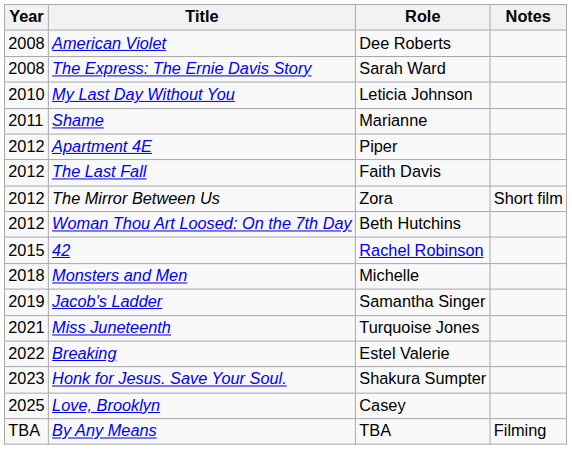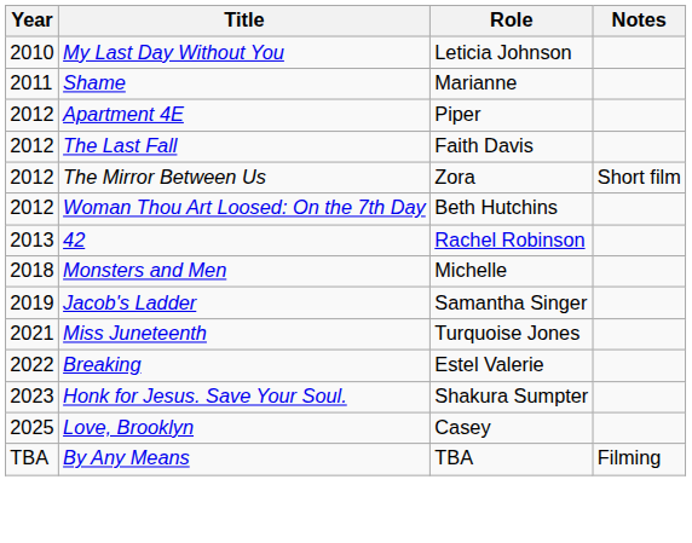 <table class="sortable wikitable">
 <tr>
 <th>Year</th>
 <th>Title</th>
 <th>Role</th>
 <th class="unsortable">Notes</th>
-</tr>
-<tr>
-<td>2008</td>
-<td><em><a href='#'>American Violet</a></em></td>
-<td>Dee Roberts</td>
-<td></td>
-</tr>
-<tr>
-<td>2008</td>
-<td><em><a href='#'>The Express: The Ernie Davis Story</a></em></td>
-<td>Sarah Ward</td>
-<td></td>
 </tr>
 <tr>
 <td>2010</td>
 <td><em><a href='#'>My Last Day Without You</a></em></td>
 <td>Leticia Johnson</td>
 <td></td>
 </tr>
 <tr>
 <td>2011</td>
 <td><em><a href='#'>Shame</a></em></td>
 <td>Marianne</td>
 <td></td>
 </tr>
 <tr>
 <td>2012</td>
 <td><em><a href='#'>Apartment 4E</a></em></td>
 <td>Piper</td>
 <td></td>
 </tr>
 <tr>
 <td>2012</td>
 <td><em><a href='#'>The Last Fall</a></em></td>
 <td>Faith Davis</td>
 <td></td>
 </tr>
 <tr>
 <td>2012</td>
 <td><em>The Mirror Between Us</em></td>
 <td>Zora</td>
 <td>Short film</td>
 </tr>
 <tr>
 <td>2012</td>
 <td><em><a href='#'>Woman Thou Art Loosed: On the 7th Day</a></em></td>
 <td>Beth Hutchins</td>
 <td></td>
 </tr>
 <tr>
-<td>2015</td>
+<td>2013</td>
 <td><em><a href='#'>42</a></em></td>
 <td><a href='#'>Rachel Robinson</a></td>
 <td></td>
 </tr>
 <tr>
 <td>2018</td>
 <td><em><a href='#'>Monsters and Men</a></em></td>
 <td>Michelle</td>
 <td></td>
 </tr>
 <tr>
 <td>2019</td>
 <td><em><a href='#'>Jacob's Ladder</a></em></td>
 <td>Samantha Singer</td>
 <td></td>
 </tr>
 <tr>
 <td>2021</td>
 <td><em><a href='#'>Miss Juneteenth</a></em></td>
 <td>Turquoise Jones</td>
 <td></td>
 </tr>
 <tr>
 <td>2022</td>
 <td><em><a href='#'>Breaking</a></em></td>
 <td>Estel Valerie</td>
 <td></td>
 </tr>
 <tr>
 <td>2023</td>
 <td><em><a href='#'>Honk for Jesus. Save Your Soul.</a></em></td>
 <td>Shakura Sumpter</td>
 <td></td>
 </tr>
 <tr>
 <td>2025</td>
 <td><em><a href='#'>Love, Brooklyn</a></em></td>
 <td>Casey</td>
 <td></td>
 </tr>
 <tr>
 <td>TBA</td>
 <td><em><a href='#'>By Any Means</a></em></td>
 <td>TBA</td>
 <td>Filming</td>
 </tr>
 </table>
